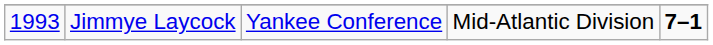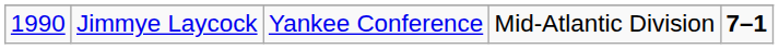 <table class="wikitable" style="text-align:center;">
 <tr>
 </tr>
 <tr>
-<td><a href='#'>1993</a></td>
+<td><a href='#'>1990</a></td>
 <td><a href='#'>Jimmye Laycock</a></td>
 <td><a href='#'>Yankee Conference</a></td>
 <td>Mid-Atlantic Division</td>
 <td><strong>7–1</strong></td>
 </tr>
 </table>
